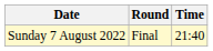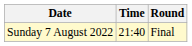 <table class="wikitable">
 <tr>
 <th>Date</th>
+<th>Time</th>
 <th>Round</th>
-<th>Time</th>
 </tr>
 <tr>
 <td style=background:lemonchiffon>Sunday  7 August 2022</td>
+<td style=background:lemonchiffon>21:40</td>
 <td style=background:lemonchiffon>Final</td>
-<td style=background:lemonchiffon>21:40</td>
 </tr>
 </table>
